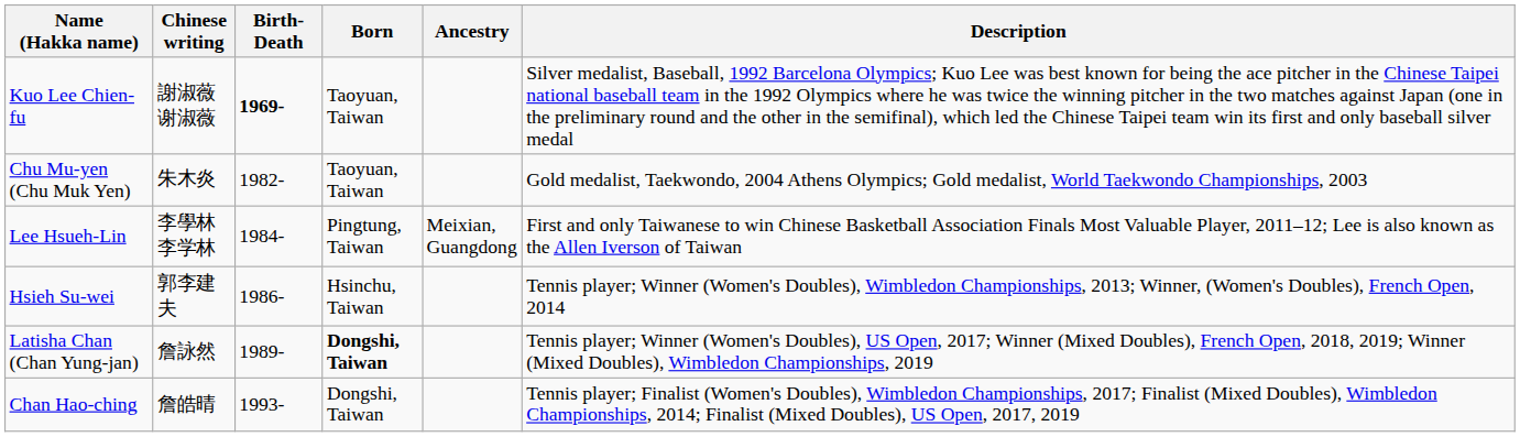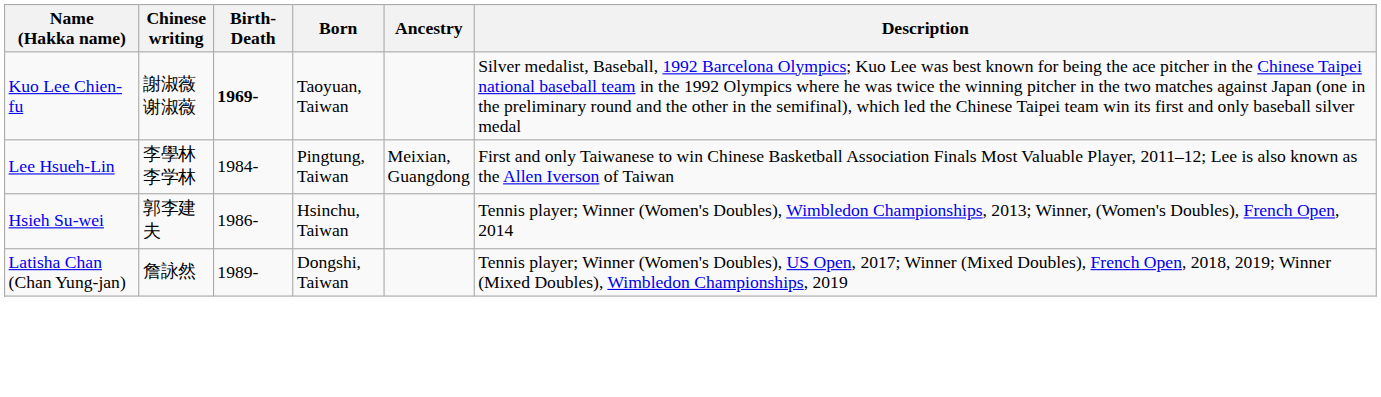 <table class="wikitable">
 <tr>
 <th width="115">Name<br>(Hakka name)</th>
 <th width="60">Chinese writing</th>
 <th width="65">Birth-Death</th>
 <th width="75">Born</th>
 <th width="75">Ancestry</th>
 <th>Description</th>
 </tr>
 <tr>
 <td><a href='#'>Kuo Lee Chien-fu</a></td>
 <td>謝淑薇<br>谢淑薇</td>
 <td><strong>1969-</strong></td>
 <td>Taoyuan, Taiwan</td>
 <td></td>
 <td>Silver medalist, Baseball, <a href='#'>1992 Barcelona Olympics</a>; Kuo Lee was best known for being the ace pitcher in the <a href='#'>Chinese Taipei national baseball team</a> in the 1992 Olympics where he was twice the winning pitcher in the two matches against Japan (one in the preliminary round and the other in the semifinal), which led the Chinese Taipei team win its first and only baseball silver medal</td>
-</tr>
-<tr>
-<td><a href='#'>Chu Mu-yen</a><br>(Chu Muk Yen)</td>
-<td>朱木炎</td>
-<td>1982-</td>
-<td>Taoyuan, Taiwan</td>
-<td></td>
-<td>Gold medalist, Taekwondo, 2004 Athens Olympics; Gold medalist, <a href='#'>World Taekwondo Championships</a>, 2003</td>
 </tr>
 <tr>
 <td><a href='#'>Lee Hsueh-Lin</a></td>
 <td>李學林<br>李学林</td>
 <td>1984-</td>
 <td>Pingtung, Taiwan</td>
 <td>Meixian, Guangdong</td>
 <td>First and only Taiwanese to win Chinese Basketball Association Finals Most Valuable Player, 2011–12; Lee is also known as the <a href='#'>Allen Iverson</a> of Taiwan</td>
 </tr>
 <tr>
 <td><a href='#'>Hsieh Su-wei</a></td>
 <td>郭李建夫</td>
 <td>1986-</td>
 <td>Hsinchu, Taiwan</td>
 <td></td>
 <td>Tennis player; Winner (Women's Doubles), <a href='#'>Wimbledon Championships</a>, 2013; Winner, (Women's Doubles), <a href='#'>French Open</a>, 2014</td>
 </tr>
 <tr>
 <td><a href='#'>Latisha Chan</a><br>(Chan Yung-jan)</td>
 <td>詹詠然</td>
 <td>1989-</td>
-<td><strong>Dongshi, Taiwan</strong></td>
+<td>Dongshi, Taiwan</td>
 <td></td>
 <td>Tennis player; Winner (Women's Doubles), <a href='#'>US Open</a>, 2017; Winner (Mixed Doubles), <a href='#'>French Open</a>, 2018, 2019; Winner (Mixed Doubles), <a href='#'>Wimbledon Championships</a>, 2019</td>
 </tr>
-<tr>
-<td><a href='#'>Chan Hao-ching</a></td>
-<td>詹皓晴</td>
-<td>1993-</td>
-<td>Dongshi, Taiwan</td>
-<td></td>
-<td>Tennis player; Finalist (Women's Doubles), <a href='#'>Wimbledon Championships</a>, 2017; Finalist (Mixed Doubles), <a href='#'>Wimbledon Championships</a>, 2014; Finalist (Mixed Doubles), <a href='#'>US Open</a>, 2017, 2019</td>
-</tr>
 </table>
